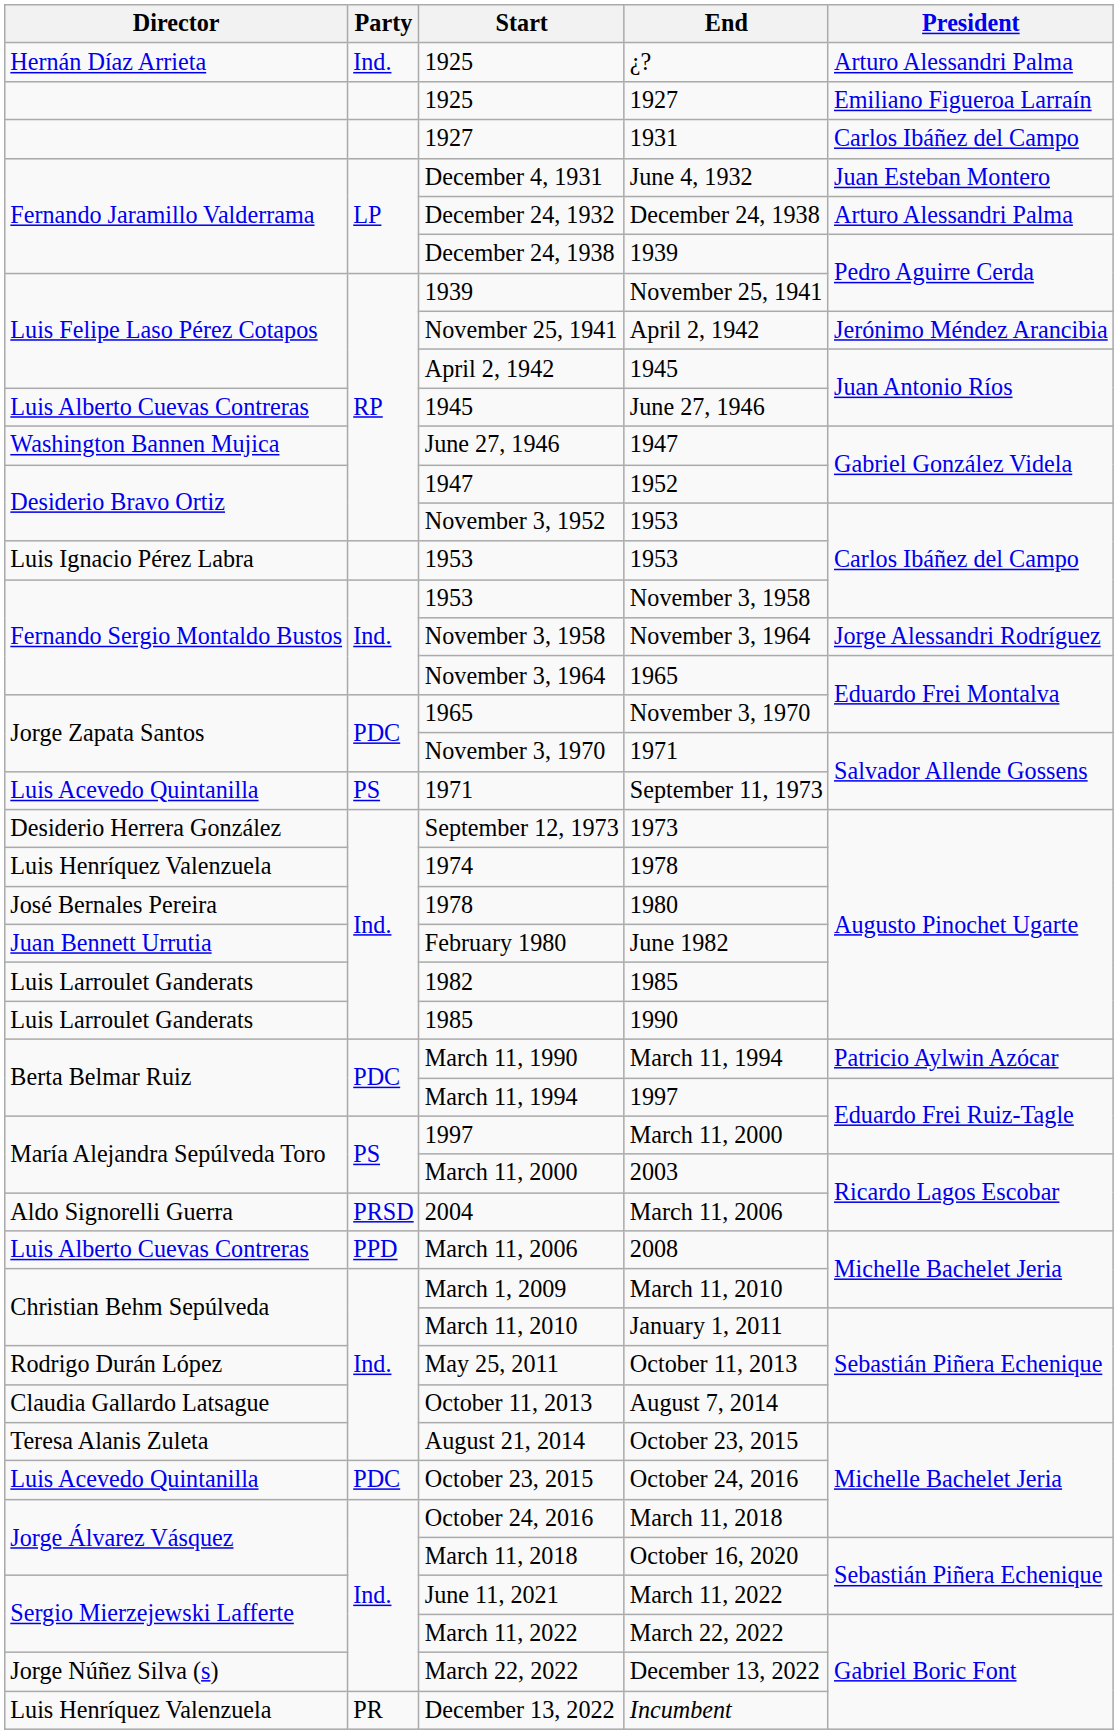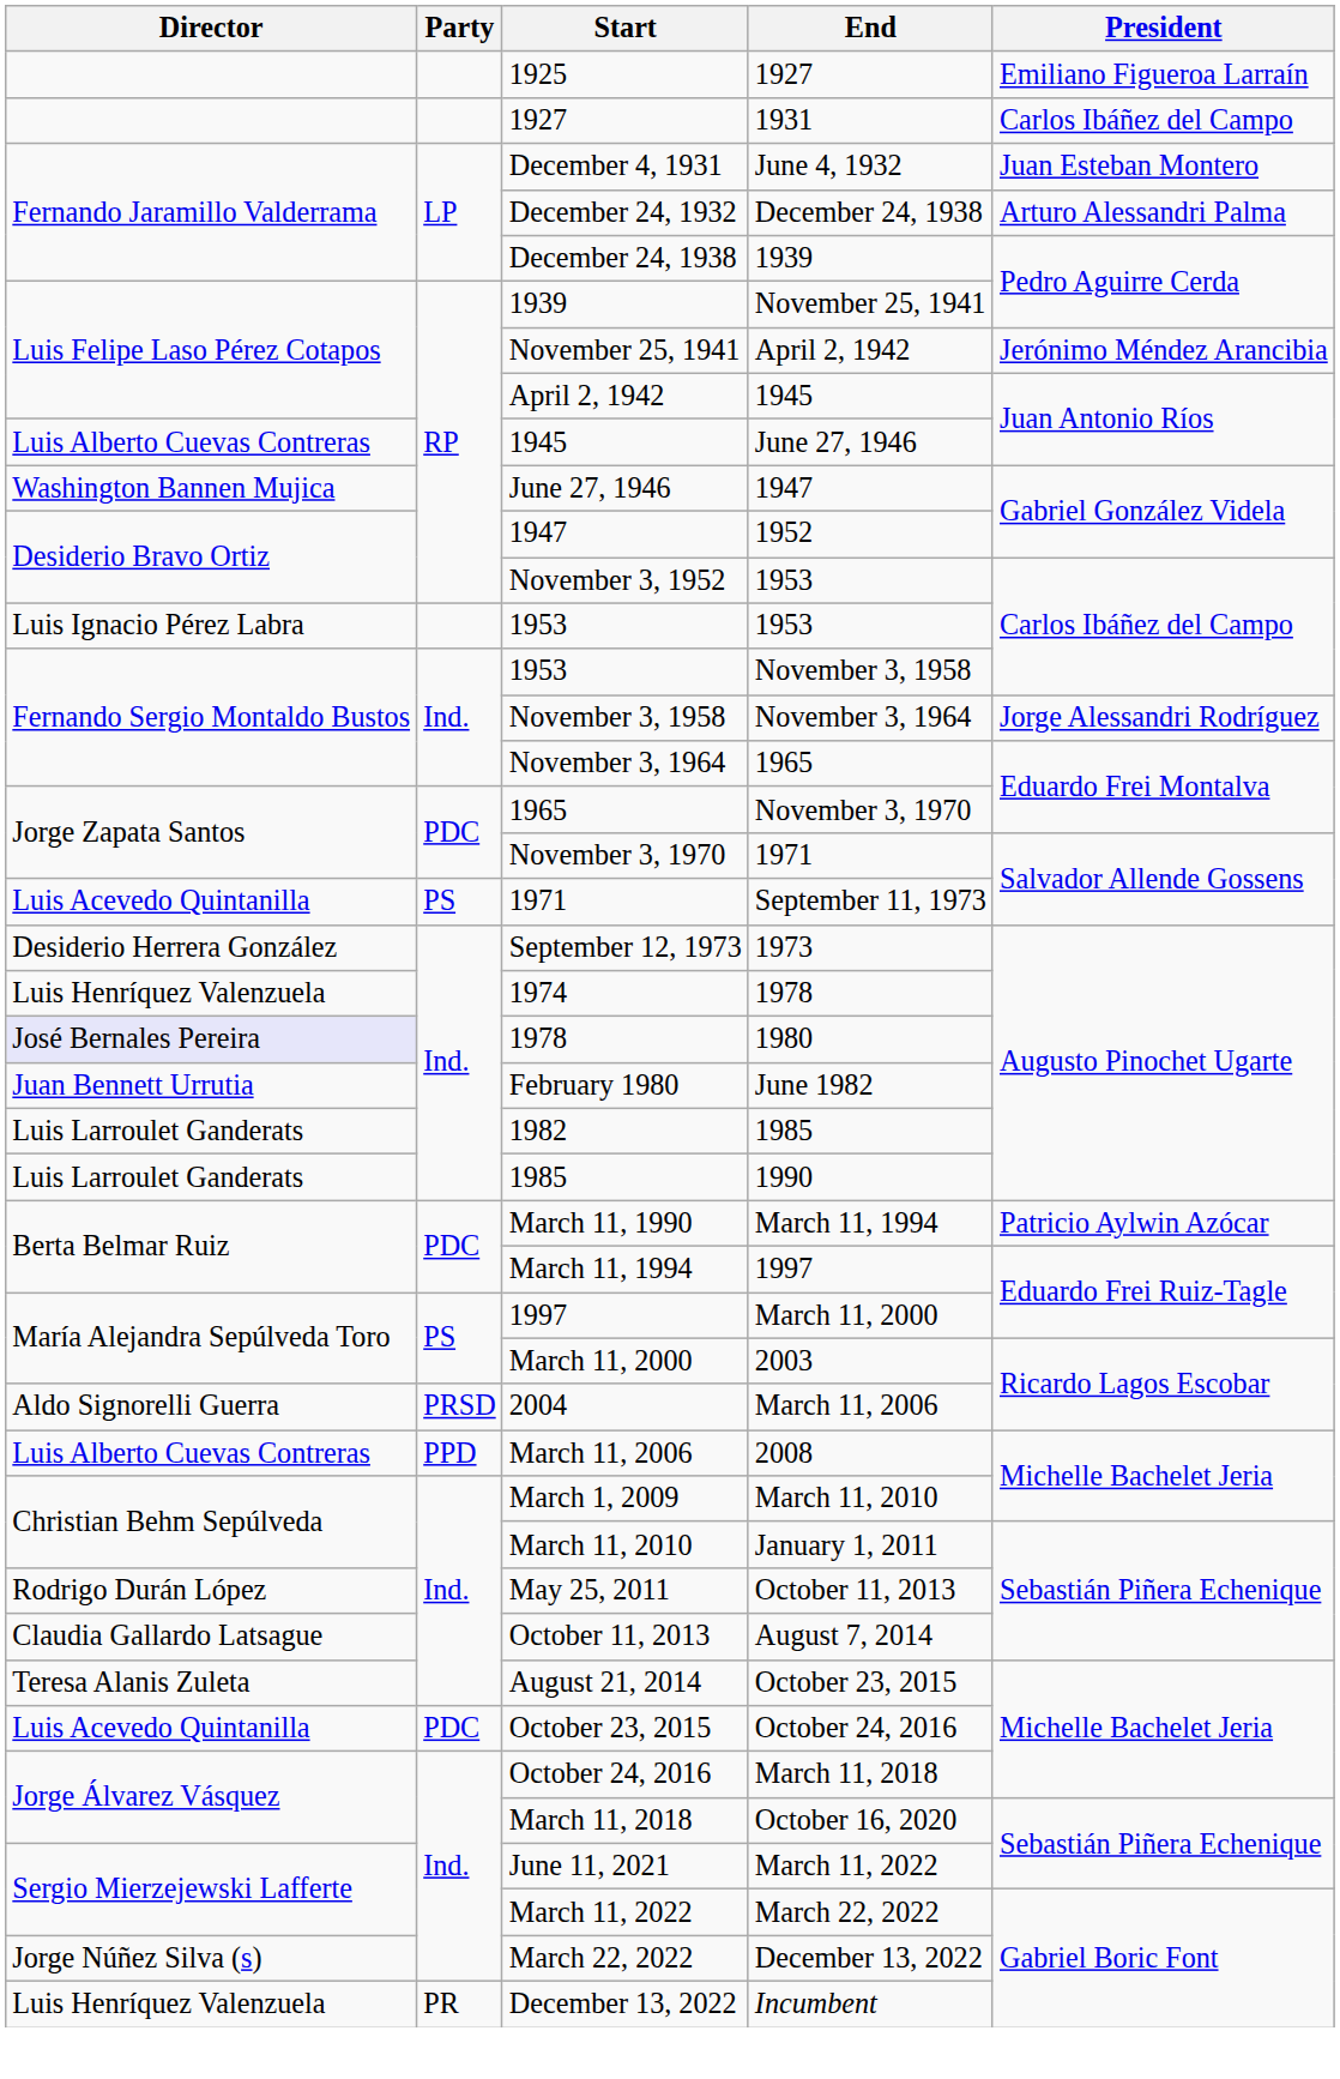 <table class="wikitable">
 <tr>
 <th>Director</th>
 <th>Party</th>
 <th>Start</th>
 <th>End</th>
 <th><a href='#'>President</a></th>
-</tr>
-<tr>
-<td><a href='#'>Hernán Díaz Arrieta</a></td>
-<td><a href='#'>Ind.</a></td>
-<td>1925</td>
-<td>¿?</td>
-<td><a href='#'>Arturo Alessandri Palma</a></td>
 </tr>
 <tr>
 <td></td>
 <td></td>
 <td>1925</td>
 <td>1927</td>
 <td><a href='#'>Emiliano Figueroa Larraín</a></td>
 </tr>
 <tr>
 <td></td>
 <td></td>
 <td>1927</td>
 <td>1931</td>
 <td><a href='#'>Carlos Ibáñez del Campo</a></td>
 </tr>
 <tr>
 <td rowspan=3><a href='#'>Fernando Jaramillo Valderrama</a></td>
 <td rowspan=3><a href='#'>LP</a></td>
 <td>December 4, 1931</td>
 <td>June 4, 1932</td>
 <td><a href='#'>Juan Esteban Montero</a></td>
 </tr>
 <tr>
 <td>December 24, 1932</td>
 <td>December 24, 1938</td>
 <td><a href='#'>Arturo Alessandri Palma</a></td>
 </tr>
 <tr>
 <td>December 24, 1938</td>
 <td>1939</td>
 <td rowspan=2><a href='#'>Pedro Aguirre Cerda</a></td>
 </tr>
 <tr>
 <td rowspan=3><a href='#'>Luis Felipe Laso Pérez Cotapos</a></td>
 <td rowspan=7><a href='#'>RP</a></td>
 <td>1939</td>
 <td>November 25, 1941</td>
 </tr>
 <tr>
 <td>November 25, 1941</td>
 <td>April 2, 1942</td>
 <td><a href='#'>Jerónimo Méndez Arancibia</a></td>
 </tr>
 <tr>
 <td>April 2, 1942</td>
 <td>1945</td>
 <td rowspan=2><a href='#'>Juan Antonio Ríos</a></td>
 </tr>
 <tr>
 <td><a href='#'>Luis Alberto Cuevas Contreras</a></td>
 <td>1945</td>
 <td>June 27, 1946</td>
 </tr>
 <tr>
 <td><a href='#'>Washington Bannen Mujica</a></td>
 <td>June 27, 1946</td>
 <td>1947</td>
 <td rowspan=2><a href='#'>Gabriel González Videla</a></td>
 </tr>
 <tr>
 <td rowspan=2><a href='#'>Desiderio Bravo Ortiz</a></td>
 <td>1947</td>
 <td>1952</td>
 </tr>
 <tr>
 <td>November 3, 1952</td>
 <td>1953</td>
 <td rowspan=3><a href='#'>Carlos Ibáñez del Campo</a></td>
 </tr>
 <tr>
 <td>Luis Ignacio Pérez Labra</td>
 <td></td>
 <td>1953</td>
 <td>1953</td>
 </tr>
 <tr>
 <td rowspan=3><a href='#'>Fernando Sergio Montaldo Bustos</a></td>
 <td rowspan=3><a href='#'>Ind.</a></td>
 <td>1953</td>
 <td>November 3, 1958</td>
 </tr>
 <tr>
 <td>November 3, 1958</td>
 <td>November 3, 1964</td>
 <td><a href='#'>Jorge Alessandri Rodríguez</a></td>
 </tr>
 <tr>
 <td>November 3, 1964</td>
 <td>1965</td>
 <td rowspan=2><a href='#'>Eduardo Frei Montalva</a></td>
 </tr>
 <tr>
 <td rowspan=2>Jorge Zapata Santos</td>
 <td rowspan=2><a href='#'>PDC</a></td>
 <td>1965</td>
 <td>November 3, 1970</td>
 </tr>
 <tr>
 <td>November 3, 1970</td>
 <td>1971</td>
 <td rowspan=2><a href='#'>Salvador Allende Gossens</a></td>
 </tr>
 <tr>
 <td><a href='#'>Luis Acevedo Quintanilla</a></td>
 <td><a href='#'>PS</a></td>
 <td>1971</td>
 <td>September 11, 1973</td>
 </tr>
 <tr>
 <td>Desiderio Herrera González</td>
 <td rowspan=6><a href='#'>Ind.</a></td>
 <td>September 12, 1973</td>
 <td>1973</td>
 <td rowspan=6><a href='#'>Augusto Pinochet Ugarte</a></td>
 </tr>
 <tr>
 <td>Luis Henríquez Valenzuela</td>
 <td>1974</td>
 <td>1978</td>
 </tr>
 <tr>
-<td>José Bernales Pereira</td>
+<td style="background: lavender;">José Bernales Pereira</td>
 <td>1978</td>
 <td>1980</td>
 </tr>
 <tr>
 <td><a href='#'>Juan Bennett Urrutia</a></td>
 <td>February 1980</td>
 <td>June 1982</td>
 </tr>
 <tr>
 <td>Luis Larroulet Ganderats</td>
 <td>1982</td>
 <td>1985</td>
 </tr>
 <tr>
 <td>Luis Larroulet Ganderats</td>
 <td>1985</td>
 <td>1990</td>
 </tr>
 <tr>
 <td rowspan=2>Berta Belmar Ruiz</td>
 <td rowspan=2><a href='#'>PDC</a></td>
 <td>March 11, 1990</td>
 <td>March 11, 1994</td>
 <td><a href='#'>Patricio Aylwin Azócar</a></td>
 </tr>
 <tr>
 <td>March 11, 1994</td>
 <td>1997</td>
 <td rowspan=2><a href='#'>Eduardo Frei Ruiz-Tagle</a></td>
 </tr>
 <tr>
 <td rowspan=2>María Alejandra Sepúlveda Toro</td>
 <td rowspan=2><a href='#'>PS</a></td>
 <td>1997</td>
 <td>March 11, 2000</td>
 </tr>
 <tr>
 <td>March 11, 2000</td>
 <td>2003</td>
 <td rowspan=2><a href='#'>Ricardo Lagos Escobar</a></td>
 </tr>
 <tr>
 <td>Aldo Signorelli Guerra</td>
 <td><a href='#'>PRSD</a></td>
 <td>2004</td>
 <td>March 11, 2006</td>
 </tr>
 <tr>
 <td><a href='#'>Luis Alberto Cuevas Contreras</a></td>
 <td><a href='#'>PPD</a></td>
 <td>March 11, 2006</td>
 <td>2008</td>
 <td rowspan=2><a href='#'>Michelle Bachelet Jeria</a></td>
 </tr>
 <tr>
 <td rowspan=2>Christian Behm Sepúlveda</td>
 <td rowspan=5><a href='#'>Ind.</a></td>
 <td>March 1, 2009</td>
 <td>March 11, 2010</td>
 </tr>
 <tr>
 <td>March 11, 2010</td>
 <td>January 1, 2011</td>
 <td rowspan=3><a href='#'>Sebastián Piñera Echenique</a></td>
 </tr>
 <tr>
 <td>Rodrigo Durán López</td>
 <td>May 25, 2011</td>
 <td>October 11, 2013</td>
 </tr>
 <tr>
 <td>Claudia Gallardo Latsague</td>
 <td>October 11, 2013</td>
 <td>August 7, 2014</td>
 </tr>
 <tr>
 <td>Teresa Alanis Zuleta</td>
 <td>August 21, 2014</td>
 <td>October 23, 2015</td>
 <td rowspan=3><a href='#'>Michelle Bachelet Jeria</a></td>
 </tr>
 <tr>
 <td><a href='#'>Luis Acevedo Quintanilla</a></td>
 <td><a href='#'>PDC</a></td>
 <td>October 23, 2015</td>
 <td>October 24, 2016</td>
 </tr>
 <tr>
 <td rowspan=2><a href='#'>Jorge Álvarez Vásquez</a></td>
 <td rowspan=5><a href='#'>Ind.</a></td>
 <td>October 24, 2016</td>
 <td>March 11, 2018</td>
 </tr>
 <tr>
 <td>March 11, 2018</td>
 <td>October 16, 2020</td>
 <td rowspan=2><a href='#'>Sebastián Piñera Echenique</a></td>
 </tr>
 <tr>
 <td rowspan=2><a href='#'>Sergio Mierzejewski Lafferte</a></td>
 <td>June 11, 2021</td>
 <td>March 11, 2022</td>
 </tr>
 <tr>
 <td>March 11, 2022</td>
 <td>March 22, 2022</td>
 <td rowspan="3"><a href='#'>Gabriel Boric Font</a></td>
 </tr>
 <tr>
 <td>Jorge Núñez Silva (<a href='#'>s</a>)</td>
 <td>March 22, 2022</td>
 <td>December 13, 2022</td>
 </tr>
 <tr>
 <td>Luis Henríquez Valenzuela</td>
 <td>PR</td>
 <td>December 13, 2022</td>
 <td><em>Incumbent</em></td>
 </tr>
 </table>
